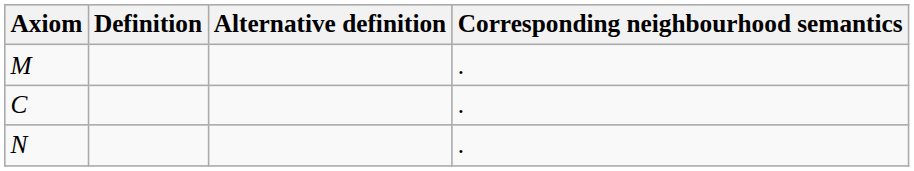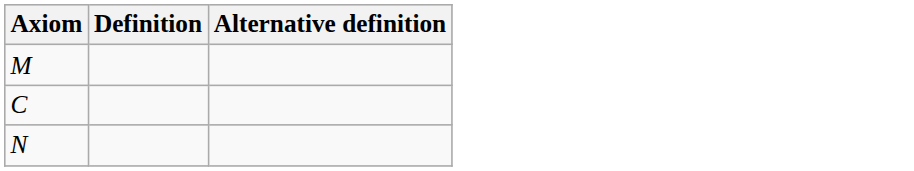 <table class="wikitable">
 <tr>
 <th>Axiom</th>
 <th>Definition</th>
 <th>Alternative definition</th>
-<th>Corresponding neighbourhood semantics</th>
 </tr>
 <tr>
 <td><em>M</em></td>
 <td></td>
 <td></td>
-<td>.</td>
 </tr>
 <tr>
 <td><em>C</em></td>
 <td></td>
 <td></td>
-<td>.</td>
 </tr>
 <tr>
 <td><em>N</em></td>
 <td></td>
 <td></td>
-<td>.</td>
 </tr>
 </table>
